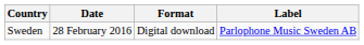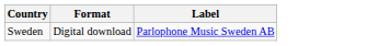 <table class="wikitable sortable plainrowheaders">
 <tr>
 <th scope="col">Country</th>
-<th scope="col">Date</th>
 <th scope="col">Format</th>
 <th scope="col">Label</th>
 </tr>
 <tr>
 <td>Sweden</td>
-<td>28 February 2016</td>
 <td>Digital download</td>
 <td><a href='#'>Parlophone Music Sweden AB</a></td>
 </tr>
 </table>
